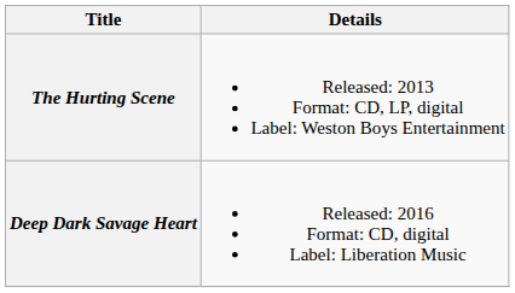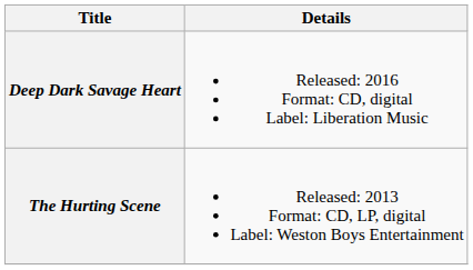 <table class="wikitable plainrowheaders" style="text-align:center;" border="1">
 <tr>
 <th>Title</th>
 <th>Details</th>
 </tr>
 <tr>
+<th scope="row"><em>Deep Dark Savage Heart</em></th>
+<td><br><ul><li>Released: 2016</li><li>Format: CD, digital</li><li>Label: Liberation Music</li></ul></td>
+</tr>
+<tr>
 <th scope="row"><em>The Hurting Scene</em></th>
 <td><br><ul><li>Released: 2013</li><li>Format: CD, LP, digital</li><li>Label: Weston Boys Entertainment</li></ul></td>
 </tr>
 <tr>
-<th scope="row"><em>Deep Dark Savage Heart</em></th>
-<td><br><ul><li>Released: 2016</li><li>Format: CD, digital</li><li>Label: Liberation Music</li></ul></td>
-</tr>
-<tr>
 </tr>
 </table>
